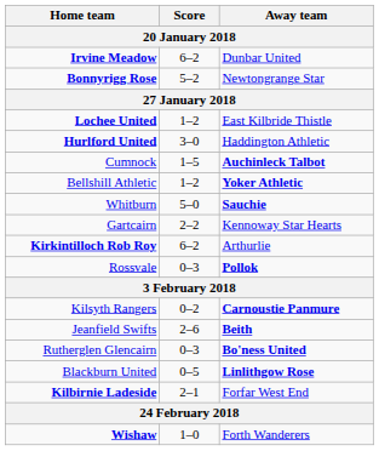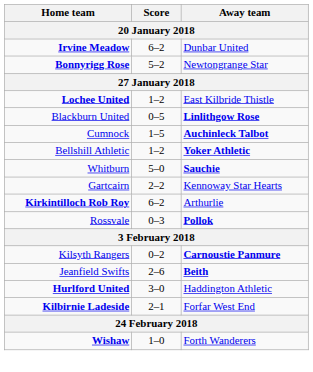 <table class="wikitable" style="border-collapse: collapse;">
 <tr>
 <th align="right" width="180">Home team</th>
 <th align="center" width="65">Score</th>
 <th align="left" width="180">Away team</th>
 </tr>
 <tr>
 <th colspan="3" align="center">20 January 2018</th>
 </tr>
 <tr>
 <td style="text-align:right;"><strong><a href='#'>Irvine Meadow</a></strong></td>
 <td style="text-align:center;">6–2</td>
 <td style="text-align:left;"><a href='#'>Dunbar United</a></td>
 </tr>
 <tr>
 <td style="text-align:right;"><strong><a href='#'>Bonnyrigg Rose</a></strong></td>
 <td style="text-align:center;">5–2</td>
 <td style="text-align:left;"><a href='#'>Newtongrange Star</a></td>
 </tr>
 <tr>
 <th colspan="3" align="center">27 January 2018</th>
 </tr>
 <tr>
 <td style="text-align:right;"><strong><a href='#'>Lochee United</a></strong></td>
 <td style="text-align:center;">1–2</td>
 <td style="text-align:left;"><a href='#'>East Kilbride Thistle</a></td>
 </tr>
 <tr>
-<td style="text-align:right;"><strong><a href='#'>Hurlford United</a></strong></td>
-<td style="text-align:center;">3–0</td>
-<td style="text-align:left;"><a href='#'>Haddington Athletic</a></td>
+<td style="text-align:right;"><a href='#'>Blackburn United</a></td>
+<td style="text-align:center;">0–5</td>
+<td style="text-align:left;"><strong><a href='#'>Linlithgow Rose</a></strong></td>
 </tr>
 <tr>
 <td style="text-align:right;"><a href='#'>Cumnock</a></td>
 <td style="text-align:center;">1–5</td>
 <td style="text-align:left;"><strong><a href='#'>Auchinleck Talbot</a></strong></td>
 </tr>
 <tr>
 <td style="text-align:right;"><a href='#'>Bellshill Athletic</a></td>
 <td style="text-align:center;">1–2</td>
 <td style="text-align:left;"><strong><a href='#'>Yoker Athletic</a></strong></td>
 </tr>
 <tr>
 <td style="text-align:right;"><a href='#'>Whitburn</a></td>
 <td style="text-align:center;">5–0</td>
 <td style="text-align:left;"><strong><a href='#'>Sauchie</a></strong></td>
 </tr>
 <tr>
 <td style="text-align:right;"><a href='#'>Gartcairn</a></td>
 <td style="text-align:center;">2–2</td>
 <td style="text-align:left;"><a href='#'>Kennoway Star Hearts</a></td>
 </tr>
 <tr>
 <td style="text-align:right;"><strong><a href='#'>Kirkintilloch Rob Roy</a></strong></td>
 <td style="text-align:center;">6–2</td>
 <td style="text-align:left;"><a href='#'>Arthurlie</a></td>
 </tr>
 <tr>
 <td style="text-align:right;"><a href='#'>Rossvale</a></td>
 <td style="text-align:center;">0–3</td>
 <td style="text-align:left;"><strong><a href='#'>Pollok</a></strong></td>
 </tr>
 <tr>
 <th colspan="3" align="center">3 February 2018</th>
 </tr>
 <tr>
 <td style="text-align:right;"><a href='#'>Kilsyth Rangers</a></td>
 <td style="text-align:center;">0–2</td>
 <td style="text-align:left;"><strong><a href='#'>Carnoustie Panmure</a></strong></td>
 </tr>
 <tr>
 <td style="text-align:right;"><a href='#'>Jeanfield Swifts</a></td>
 <td style="text-align:center;">2–6</td>
 <td style="text-align:left;"><strong><a href='#'>Beith</a></strong></td>
 </tr>
 <tr>
-<td style="text-align:right;"><a href='#'>Rutherglen Glencairn</a></td>
-<td style="text-align:center;">0–3</td>
-<td style="text-align:left;"><strong><a href='#'>Bo'ness United</a></strong></td>
-</tr>
-<tr>
-<td style="text-align:right;"><a href='#'>Blackburn United</a></td>
-<td style="text-align:center;">0–5</td>
-<td style="text-align:left;"><strong><a href='#'>Linlithgow Rose</a></strong></td>
+<td style="text-align:right;"><strong><a href='#'>Hurlford United</a></strong></td>
+<td style="text-align:center;">3–0</td>
+<td style="text-align:left;"><a href='#'>Haddington Athletic</a></td>
 </tr>
 <tr>
 <td style="text-align:right;"><strong><a href='#'>Kilbirnie Ladeside</a></strong></td>
 <td style="text-align:center;">2–1</td>
 <td style="text-align:left;"><a href='#'>Forfar West End</a></td>
 </tr>
 <tr>
 <th colspan="3" align="center">24 February 2018</th>
 </tr>
 <tr>
 <td style="text-align:right;"><strong><a href='#'>Wishaw</a></strong></td>
 <td style="text-align:center;">1–0</td>
 <td style="text-align:left;"><a href='#'>Forth Wanderers</a></td>
 </tr>
 </table>
